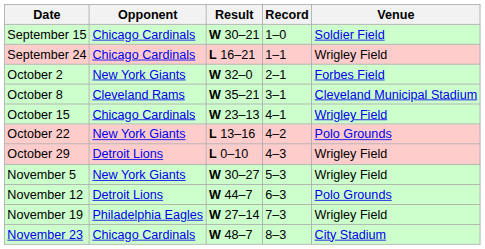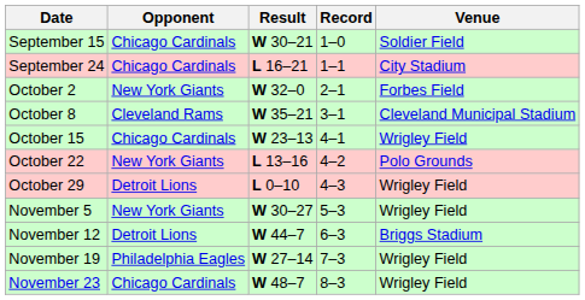 <table class="wikitable" style="font-size: 95%;">
 <tr>
 <th>Date</th>
 <th>Opponent</th>
 <th>Result</th>
 <th>Record</th>
 <th>Venue</th>
 </tr>
 <tr style="background:#cfc">
 <td>September 15</td>
 <td><a href='#'>Chicago Cardinals</a></td>
 <td><strong>W</strong> 30–21</td>
 <td>1–0</td>
 <td><a href='#'>Soldier Field</a></td>
 </tr>
 <tr style="background:#fcc">
 <td>September 24</td>
 <td><a href='#'>Chicago Cardinals</a></td>
 <td><strong>L</strong> 16–21</td>
 <td>1–1</td>
-<td>Wrigley Field</td>
+<td><a href='#'>City Stadium</a></td>
 </tr>
 <tr style="background:#cfc">
 <td>October 2</td>
 <td><a href='#'>New York Giants</a></td>
 <td><strong>W</strong>  32–0</td>
 <td>2–1</td>
 <td><a href='#'>Forbes Field</a></td>
 </tr>
 <tr style="background:#cfc">
 <td>October 8</td>
 <td><a href='#'>Cleveland Rams</a></td>
 <td><strong>W</strong> 35–21</td>
 <td>3–1</td>
 <td><a href='#'>Cleveland Municipal Stadium</a></td>
 </tr>
 <tr style="background:#cfc">
 <td>October 15</td>
 <td><a href='#'>Chicago Cardinals</a></td>
 <td><strong>W</strong> 23–13</td>
 <td>4–1</td>
 <td><a href='#'>Wrigley Field</a></td>
 </tr>
 <tr style="background:#fcc">
 <td>October 22</td>
 <td><a href='#'>New York Giants</a></td>
 <td><strong>L</strong> 13–16</td>
 <td>4–2</td>
 <td><a href='#'>Polo Grounds</a></td>
 </tr>
 <tr style="background:#fcc">
 <td>October 29</td>
 <td><a href='#'>Detroit Lions</a></td>
 <td><strong>L</strong> 0–10</td>
 <td>4–3</td>
 <td>Wrigley Field</td>
 </tr>
 <tr style="background:#cfc">
 <td>November 5</td>
 <td><a href='#'>New York Giants</a></td>
 <td><strong>W</strong> 30–27</td>
 <td>5–3</td>
 <td>Wrigley Field</td>
 </tr>
 <tr style="background:#cfc">
 <td>November 12</td>
 <td><a href='#'>Detroit Lions</a></td>
 <td><strong>W</strong> 44–7</td>
 <td>6–3</td>
-<td><a href='#'>Polo Grounds</a></td>
+<td><a href='#'>Briggs Stadium</a></td>
 </tr>
 <tr style="background:#cfc">
 <td>November 19</td>
 <td><a href='#'>Philadelphia Eagles</a></td>
 <td><strong>W</strong> 27–14</td>
 <td>7–3</td>
 <td>Wrigley Field</td>
 </tr>
 <tr style="background:#cfc">
 <td><a href='#'>November 23</a></td>
 <td><a href='#'>Chicago Cardinals</a></td>
 <td><strong>W</strong>  48–7</td>
 <td>8–3</td>
-<td><a href='#'>City Stadium</a></td>
+<td>Wrigley Field</td>
 </tr>
 </table>
